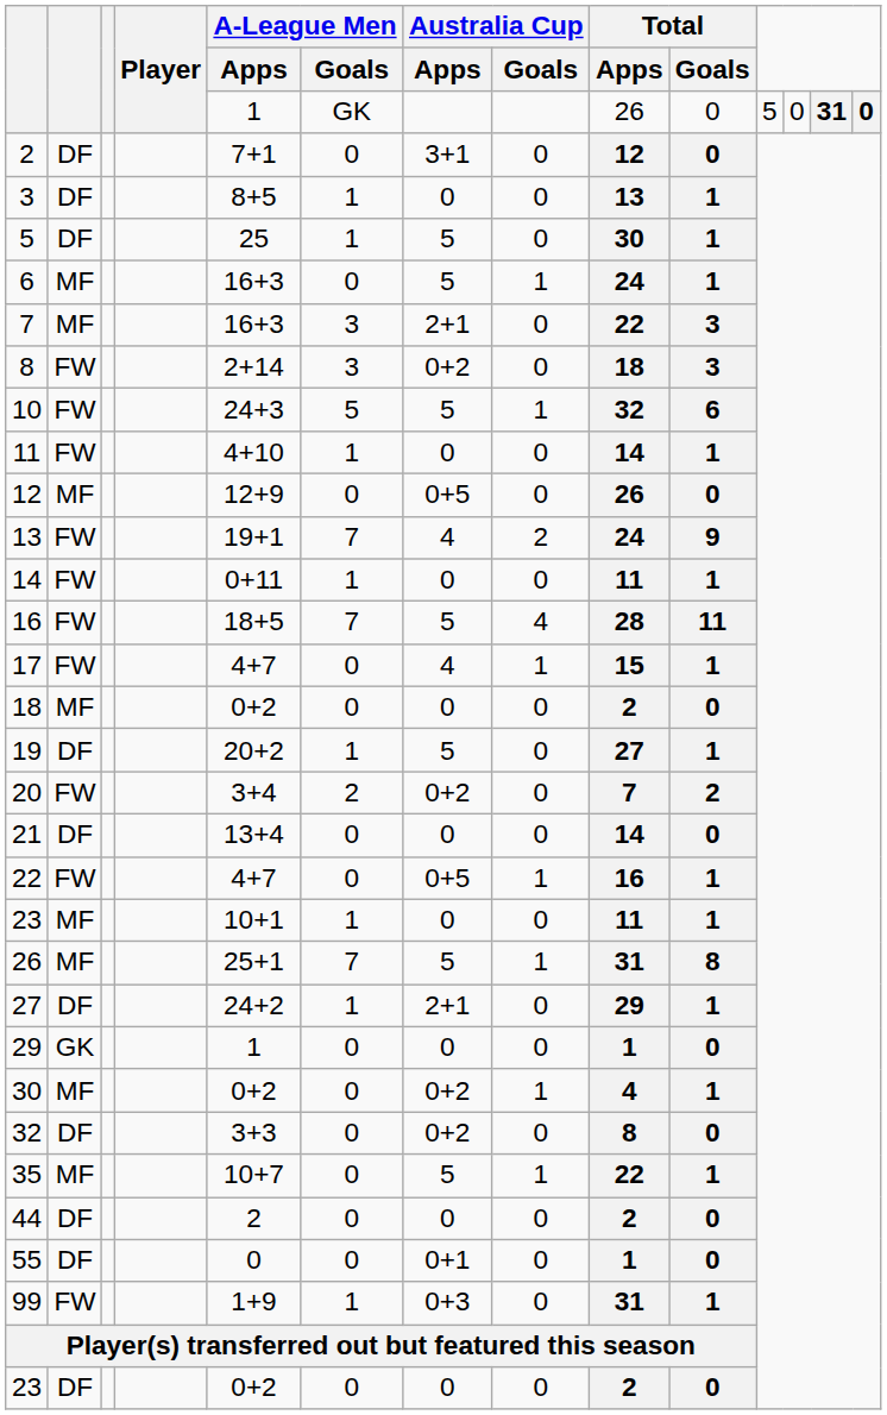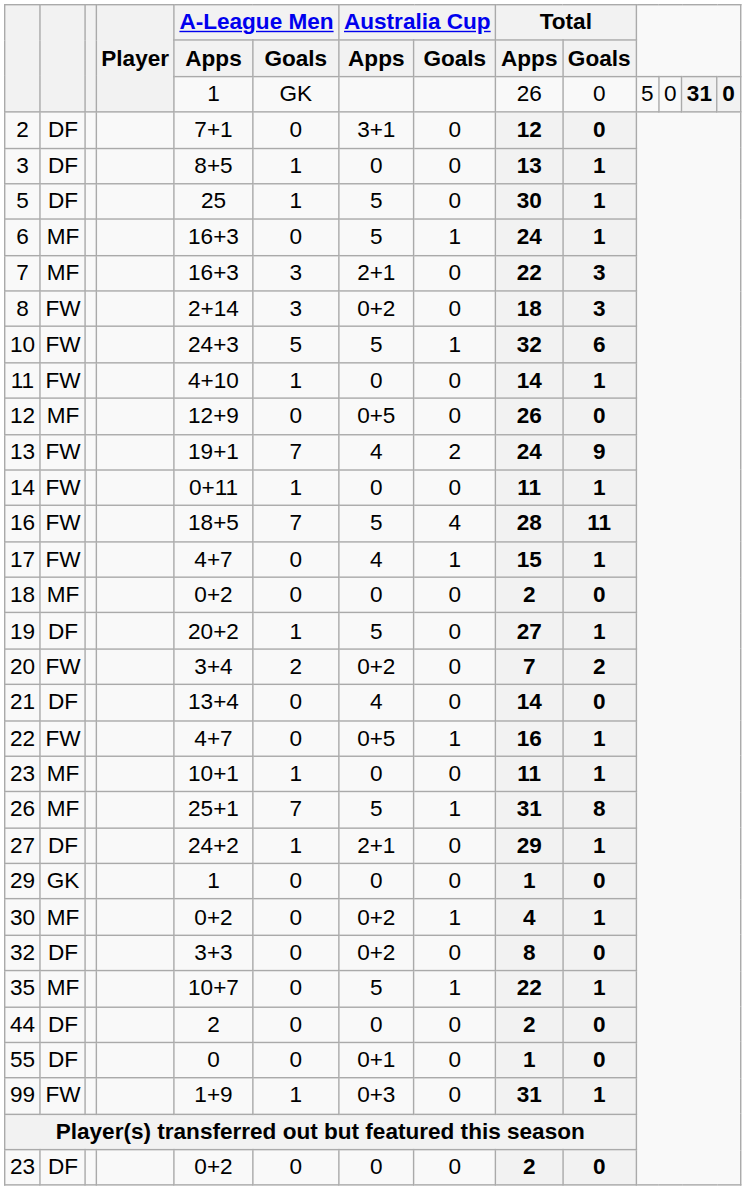 <table class="wikitable sortable" style="text-align:center;">
 <tr>
 <th rowspan="3"></th>
 <th rowspan="3"></th>
 <th rowspan="3"></th>
 <th rowspan="3">Player</th>
 <th colspan="2"><a href='#'>A-League Men</a></th>
 <th colspan="2"><a href='#'>Australia Cup</a></th>
 <th colspan="2">Total</th>
 </tr>
 <tr>
 <th>Apps</th>
 <th>Goals</th>
 <th>Apps</th>
 <th>Goals</th>
 <th>Apps</th>
 <th>Goals</th>
 </tr>
 <tr>
 <td>1</td>
 <td>GK</td>
 <td></td>
 <td align="left"><br></td>
 <td>26</td>
 <td>0<br></td>
 <td>5</td>
 <td>0<br></td>
 <th>31</th>
 <th>0</th>
 </tr>
 <tr>
 <td>2</td>
 <td>DF</td>
 <td></td>
 <td align="left"><br></td>
 <td>7+1</td>
 <td>0<br></td>
 <td>3+1</td>
 <td>0<br></td>
 <th>12</th>
 <th>0</th>
 </tr>
 <tr>
 <td>3</td>
 <td>DF</td>
 <td></td>
 <td align="left"><br></td>
 <td>8+5</td>
 <td>1<br></td>
 <td>0</td>
 <td>0<br></td>
 <th>13</th>
 <th>1</th>
 </tr>
 <tr>
 <td>5</td>
 <td>DF</td>
 <td></td>
 <td align="left"><br></td>
 <td>25</td>
 <td>1<br></td>
 <td>5</td>
 <td>0<br></td>
 <th>30</th>
 <th>1</th>
 </tr>
 <tr>
 <td>6</td>
 <td>MF</td>
 <td></td>
 <td align="left"><br></td>
 <td>16+3</td>
 <td>0<br></td>
 <td>5</td>
 <td>1<br></td>
 <th>24</th>
 <th>1</th>
 </tr>
 <tr>
 <td>7</td>
 <td>MF</td>
 <td></td>
 <td align="left"><br></td>
 <td>16+3</td>
 <td>3<br></td>
 <td>2+1</td>
 <td>0<br></td>
 <th>22</th>
 <th>3</th>
 </tr>
 <tr>
 <td>8</td>
 <td>FW</td>
 <td></td>
 <td align="left"><br></td>
 <td>2+14</td>
 <td>3<br></td>
 <td>0+2</td>
 <td>0<br></td>
 <th>18</th>
 <th>3</th>
 </tr>
 <tr>
 <td>10</td>
 <td>FW</td>
 <td></td>
 <td align="left"><br></td>
 <td>24+3</td>
 <td>5<br></td>
 <td>5</td>
 <td>1<br></td>
 <th>32</th>
 <th>6</th>
 </tr>
 <tr>
 <td>11</td>
 <td>FW</td>
 <td></td>
 <td align="left"><br></td>
 <td>4+10</td>
 <td>1<br></td>
 <td>0</td>
 <td>0<br></td>
 <th>14</th>
 <th>1</th>
 </tr>
 <tr>
 <td>12</td>
 <td>MF</td>
 <td></td>
 <td align="left"><br></td>
 <td>12+9</td>
 <td>0<br></td>
 <td>0+5</td>
 <td>0<br></td>
 <th>26</th>
 <th>0</th>
 </tr>
 <tr>
 <td>13</td>
 <td>FW</td>
 <td></td>
 <td align="left"><br></td>
 <td>19+1</td>
 <td>7<br></td>
 <td>4</td>
 <td>2<br></td>
 <th>24</th>
 <th>9</th>
 </tr>
 <tr>
 <td>14</td>
 <td>FW</td>
 <td></td>
 <td align="left"><br></td>
 <td>0+11</td>
 <td>1<br></td>
 <td>0</td>
 <td>0<br></td>
 <th>11</th>
 <th>1</th>
 </tr>
 <tr>
 <td>16</td>
 <td>FW</td>
 <td></td>
 <td align="left"><br></td>
 <td>18+5</td>
 <td>7<br></td>
 <td>5</td>
 <td>4<br></td>
 <th>28</th>
 <th>11</th>
 </tr>
 <tr>
 <td>17</td>
 <td>FW</td>
 <td></td>
 <td align="left"><br></td>
 <td>4+7</td>
 <td>0<br></td>
 <td>4</td>
 <td>1<br></td>
 <th>15</th>
 <th>1</th>
 </tr>
 <tr>
 <td>18</td>
 <td>MF</td>
 <td></td>
 <td align="left"><br></td>
 <td>0+2</td>
 <td>0<br></td>
 <td>0</td>
 <td>0<br></td>
 <th>2</th>
 <th>0</th>
 </tr>
 <tr>
 <td>19</td>
 <td>DF</td>
 <td></td>
 <td align="left"><br></td>
 <td>20+2</td>
 <td>1<br></td>
 <td>5</td>
 <td>0<br></td>
 <th>27</th>
 <th>1</th>
 </tr>
 <tr>
 <td>20</td>
 <td>FW</td>
 <td></td>
 <td align="left"><br></td>
 <td>3+4</td>
 <td>2<br></td>
 <td>0+2</td>
 <td>0<br></td>
 <th>7</th>
 <th>2</th>
 </tr>
 <tr>
 <td>21</td>
 <td>DF</td>
 <td></td>
 <td align="left"><br></td>
 <td>13+4</td>
 <td>0<br></td>
-<td>0</td>
+<td>4</td>
 <td>0<br></td>
 <th>14</th>
 <th>0</th>
 </tr>
 <tr>
 <td>22</td>
 <td>FW</td>
 <td></td>
 <td align="left"><br></td>
 <td>4+7</td>
 <td>0<br></td>
 <td>0+5</td>
 <td>1<br></td>
 <th>16</th>
 <th>1</th>
 </tr>
 <tr>
 <td>23</td>
 <td>MF</td>
 <td></td>
 <td align="left"><br></td>
 <td>10+1</td>
 <td>1<br></td>
 <td>0</td>
 <td>0<br></td>
 <th>11</th>
 <th>1</th>
 </tr>
 <tr>
 <td>26</td>
 <td>MF</td>
 <td></td>
 <td align="left"><br></td>
 <td>25+1</td>
 <td>7<br></td>
 <td>5</td>
 <td>1<br></td>
 <th>31</th>
 <th>8</th>
 </tr>
 <tr>
 <td>27</td>
 <td>DF</td>
 <td></td>
 <td align="left"><br></td>
 <td>24+2</td>
 <td>1<br></td>
 <td>2+1</td>
 <td>0<br></td>
 <th>29</th>
 <th>1</th>
 </tr>
 <tr>
 <td>29</td>
 <td>GK</td>
 <td></td>
 <td align="left"><br></td>
 <td>1</td>
 <td>0<br></td>
 <td>0</td>
 <td>0<br></td>
 <th>1</th>
 <th>0</th>
 </tr>
 <tr>
 <td>30</td>
 <td>MF</td>
 <td></td>
 <td align="left"><br></td>
 <td>0+2</td>
 <td>0<br></td>
 <td>0+2</td>
 <td>1<br></td>
 <th>4</th>
 <th>1</th>
 </tr>
 <tr>
 <td>32</td>
 <td>DF</td>
 <td></td>
 <td align="left"><br></td>
 <td>3+3</td>
 <td>0<br></td>
 <td>0+2</td>
 <td>0<br></td>
 <th>8</th>
 <th>0</th>
 </tr>
 <tr>
 <td>35</td>
 <td>MF</td>
 <td></td>
 <td align="left"><br></td>
 <td>10+7</td>
 <td>0<br></td>
 <td>5</td>
 <td>1<br></td>
 <th>22</th>
 <th>1</th>
 </tr>
 <tr>
 <td>44</td>
 <td>DF</td>
 <td></td>
 <td align="left"><br></td>
 <td>2</td>
 <td>0<br></td>
 <td>0</td>
 <td>0<br></td>
 <th>2</th>
 <th>0</th>
 </tr>
 <tr>
 <td>55</td>
 <td>DF</td>
 <td></td>
 <td align="left"><br></td>
 <td>0</td>
 <td>0<br></td>
 <td>0+1</td>
 <td>0<br></td>
 <th>1</th>
 <th>0</th>
 </tr>
 <tr>
 <td>99</td>
 <td>FW</td>
 <td></td>
 <td align="left"><br></td>
 <td>1+9</td>
 <td>1<br></td>
 <td>0+3</td>
 <td>0<br></td>
 <th>31</th>
 <th>1</th>
 </tr>
 <tr>
 <th colspan="10">Player(s) transferred out but featured this season</th>
 </tr>
 <tr>
 <td>23</td>
 <td>DF</td>
 <td></td>
 <td align="left"><br></td>
 <td>0+2</td>
 <td>0<br></td>
 <td>0</td>
 <td>0<br></td>
 <th>2</th>
 <th>0</th>
 </tr>
 </table>
